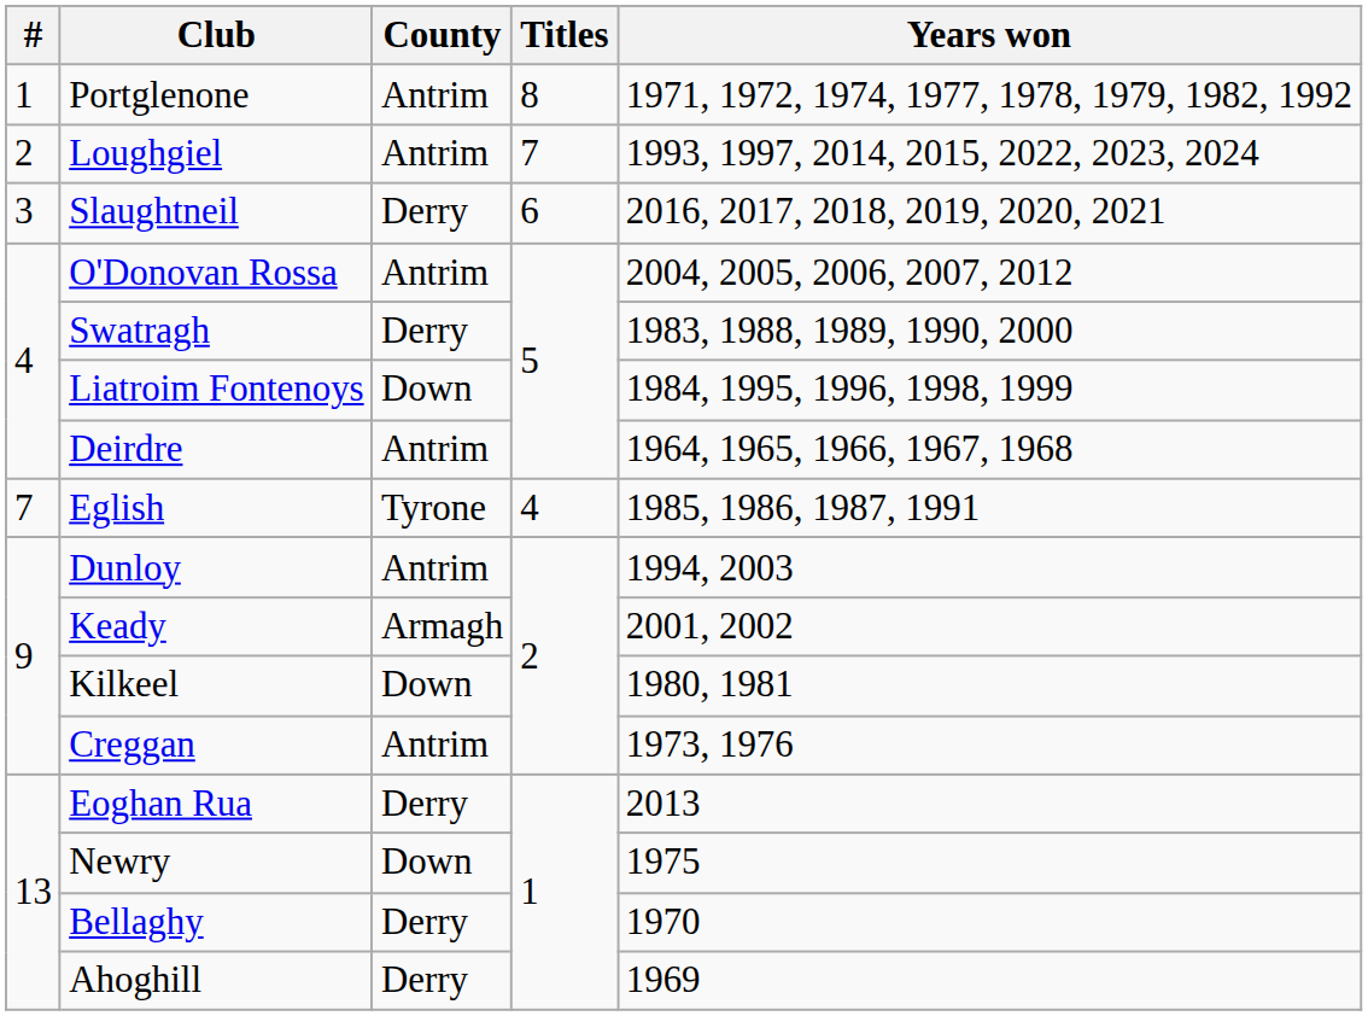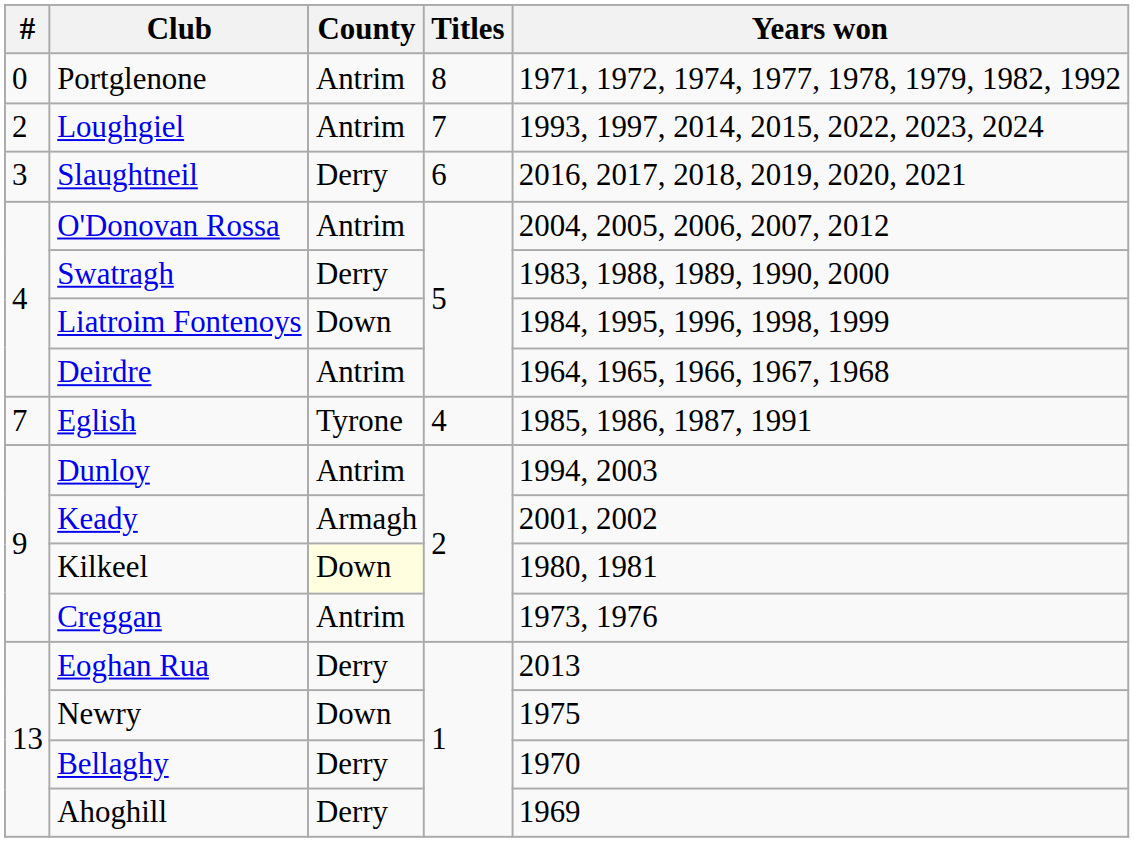 <table class="wikitable" border="1">
 <tr>
 <th>#</th>
 <th>Club</th>
 <th>County</th>
 <th>Titles</th>
 <th>Years won</th>
 </tr>
 <tr>
-<td>1</td>
+<td>0</td>
 <td>Portglenone</td>
 <td>Antrim</td>
 <td>8</td>
 <td>1971, 1972, 1974, 1977, 1978, 1979, 1982, 1992</td>
 </tr>
 <tr>
 <td>2</td>
 <td><a href='#'>Loughgiel</a></td>
 <td>Antrim</td>
 <td>7</td>
 <td>1993, 1997, 2014, 2015, 2022, 2023, 2024</td>
 </tr>
 <tr>
 <td>3</td>
 <td><a href='#'>Slaughtneil</a></td>
 <td>Derry</td>
 <td>6</td>
 <td>2016, 2017, 2018, 2019, 2020, 2021</td>
 </tr>
 <tr>
 <td rowspan=4>4</td>
 <td><a href='#'>O'Donovan Rossa</a></td>
 <td>Antrim</td>
 <td rowspan=4>5</td>
 <td>2004, 2005, 2006, 2007, 2012</td>
 </tr>
 <tr>
 <td><a href='#'>Swatragh</a></td>
 <td>Derry</td>
 <td>1983, 1988, 1989, 1990, 2000</td>
 </tr>
 <tr>
 <td><a href='#'>Liatroim Fontenoys</a></td>
 <td>Down</td>
 <td>1984, 1995, 1996, 1998, 1999</td>
 </tr>
 <tr>
 <td><a href='#'>Deirdre</a></td>
 <td>Antrim</td>
 <td>1964, 1965, 1966, 1967, 1968</td>
 </tr>
 <tr>
 <td>7</td>
 <td><a href='#'>Eglish</a></td>
 <td>Tyrone</td>
 <td>4</td>
 <td>1985, 1986, 1987, 1991</td>
 </tr>
 <tr>
 <td rowspan=4>9</td>
 <td><a href='#'>Dunloy</a></td>
 <td>Antrim</td>
 <td rowspan=4>2</td>
 <td>1994, 2003</td>
 </tr>
 <tr>
 <td><a href='#'>Keady</a></td>
 <td>Armagh</td>
 <td>2001, 2002</td>
 </tr>
 <tr>
 <td>Kilkeel</td>
-<td>Down</td>
+<td style="background: lightyellow;">Down</td>
 <td>1980, 1981</td>
 </tr>
 <tr>
 <td><a href='#'>Creggan</a></td>
 <td>Antrim</td>
 <td>1973, 1976</td>
 </tr>
 <tr>
 <td rowspan=4>13</td>
 <td><a href='#'>Eoghan Rua</a></td>
 <td>Derry</td>
 <td rowspan=4>1</td>
 <td>2013</td>
 </tr>
 <tr>
 <td>Newry</td>
 <td>Down</td>
 <td>1975</td>
 </tr>
 <tr>
 <td><a href='#'>Bellaghy</a></td>
 <td>Derry</td>
 <td>1970</td>
 </tr>
 <tr>
 <td>Ahoghill</td>
 <td>Derry</td>
 <td>1969</td>
 </tr>
 </table>
